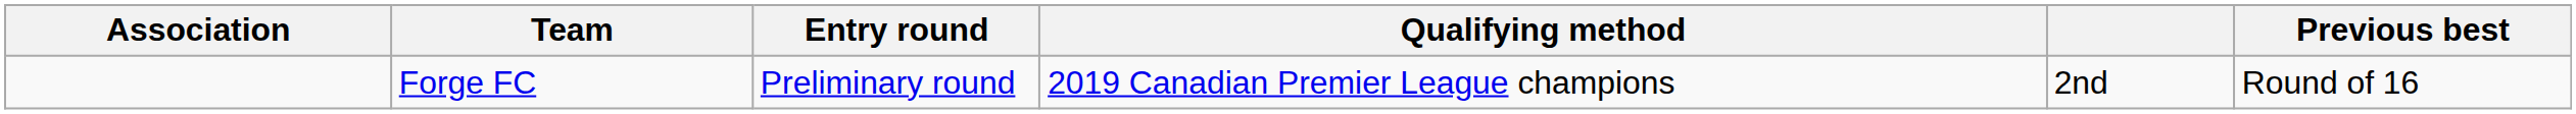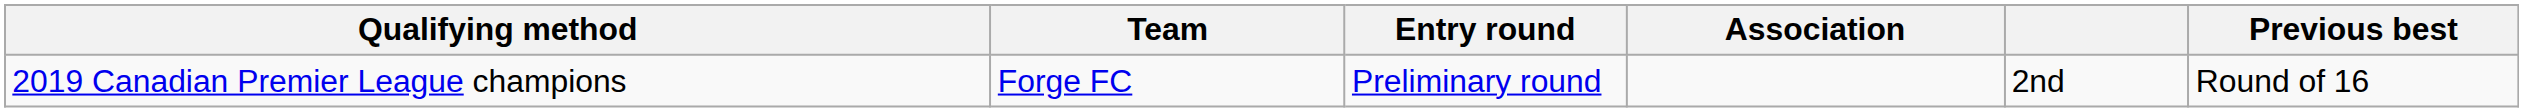 <table class="wikitable" style="table-layout:fixed;width:100%;">
 <tr>
-<th width=15%>Association</th>
+<th width=40%>Qualifying method</th>
 <th width=14%>Team</th>
 <th width=11%>Entry round</th>
-<th width=40%>Qualifying method</th>
+<th width=15%>Association</th>
 <th width=7%> </th>
 <th width=13%>Previous best </th>
 </tr>
 <tr>
-<td> </td>
+<td><a href='#'>2019 Canadian Premier League</a> champions</td>
 <td><a href='#'>Forge FC</a></td>
 <td><a href='#'>Preliminary round</a></td>
-<td><a href='#'>2019 Canadian Premier League</a> champions</td>
+<td> </td>
 <td>2nd </td>
 <td>Round of 16 </td>
 </tr>
 </table>
